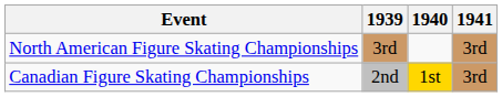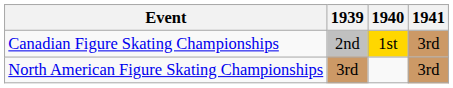 <table class="wikitable">
 <tr>
 <th>Event</th>
 <th>1939</th>
 <th>1940</th>
 <th>1941</th>
 </tr>
 <tr>
+<td><a href='#'>Canadian Figure Skating Championships</a></td>
+<td align="center" bgcolor="silver">2nd</td>
+<td align="center" bgcolor="gold">1st</td>
+<td align="center" bgcolor="cc9966">3rd</td>
+</tr>
+<tr>
 <td><a href='#'>North American Figure Skating Championships</a></td>
 <td align="center" bgcolor="cc9966">3rd</td>
 <td></td>
 <td align="center" bgcolor="cc9966">3rd</td>
 </tr>
-<tr>
-<td><a href='#'>Canadian Figure Skating Championships</a></td>
-<td align="center" bgcolor="silver">2nd</td>
-<td align="center" bgcolor="gold">1st</td>
-<td align="center" bgcolor="cc9966">3rd</td>
-</tr>
 </table>
